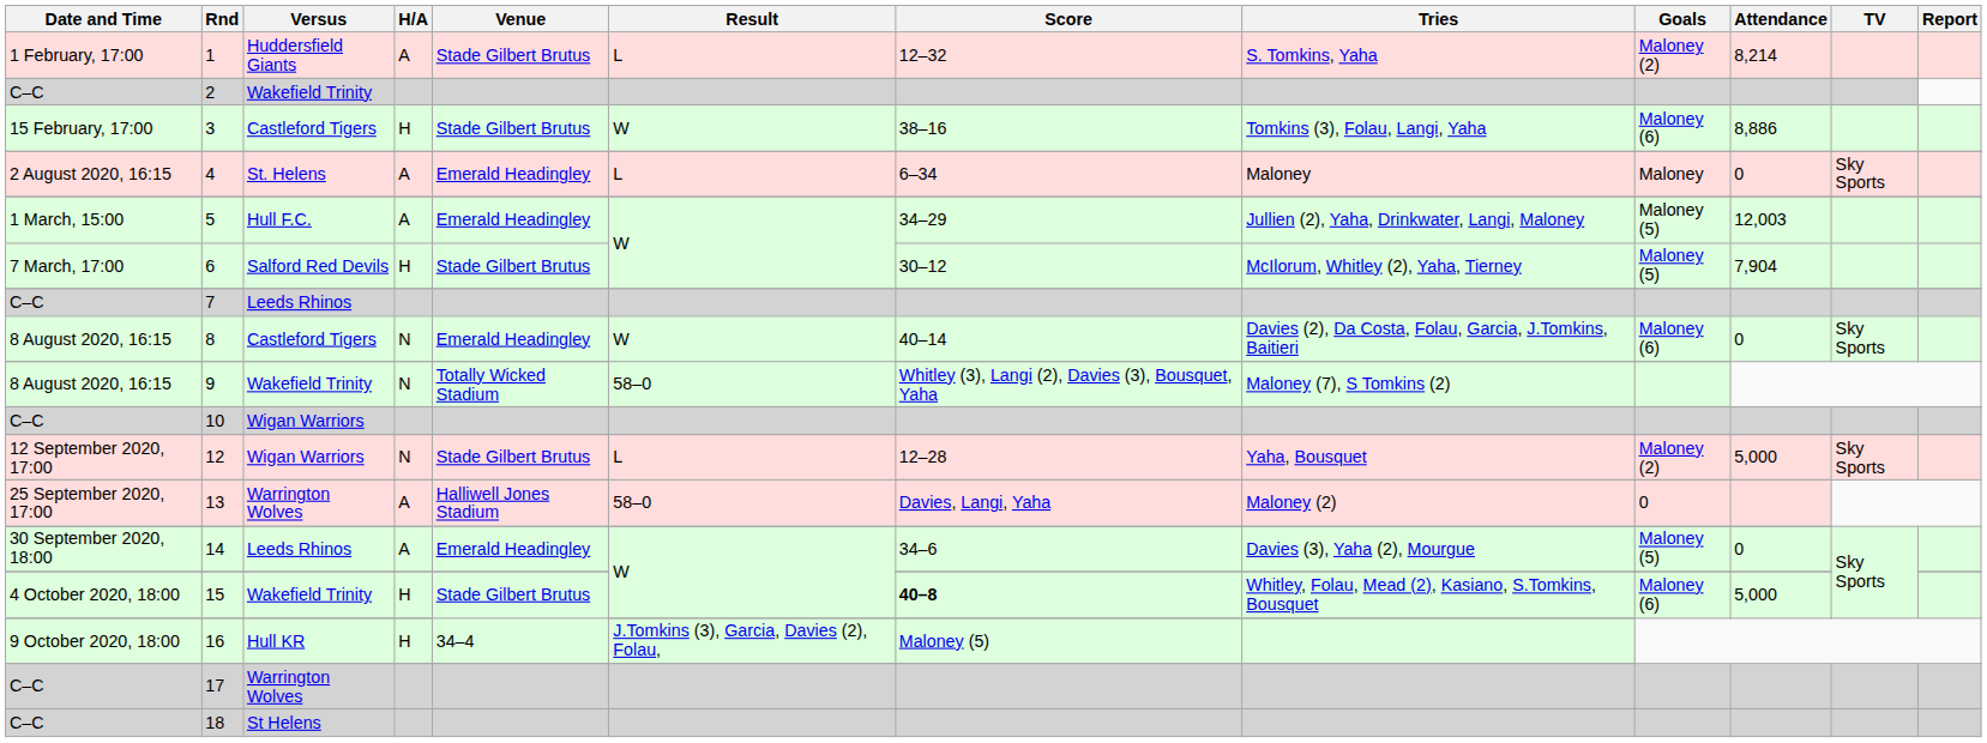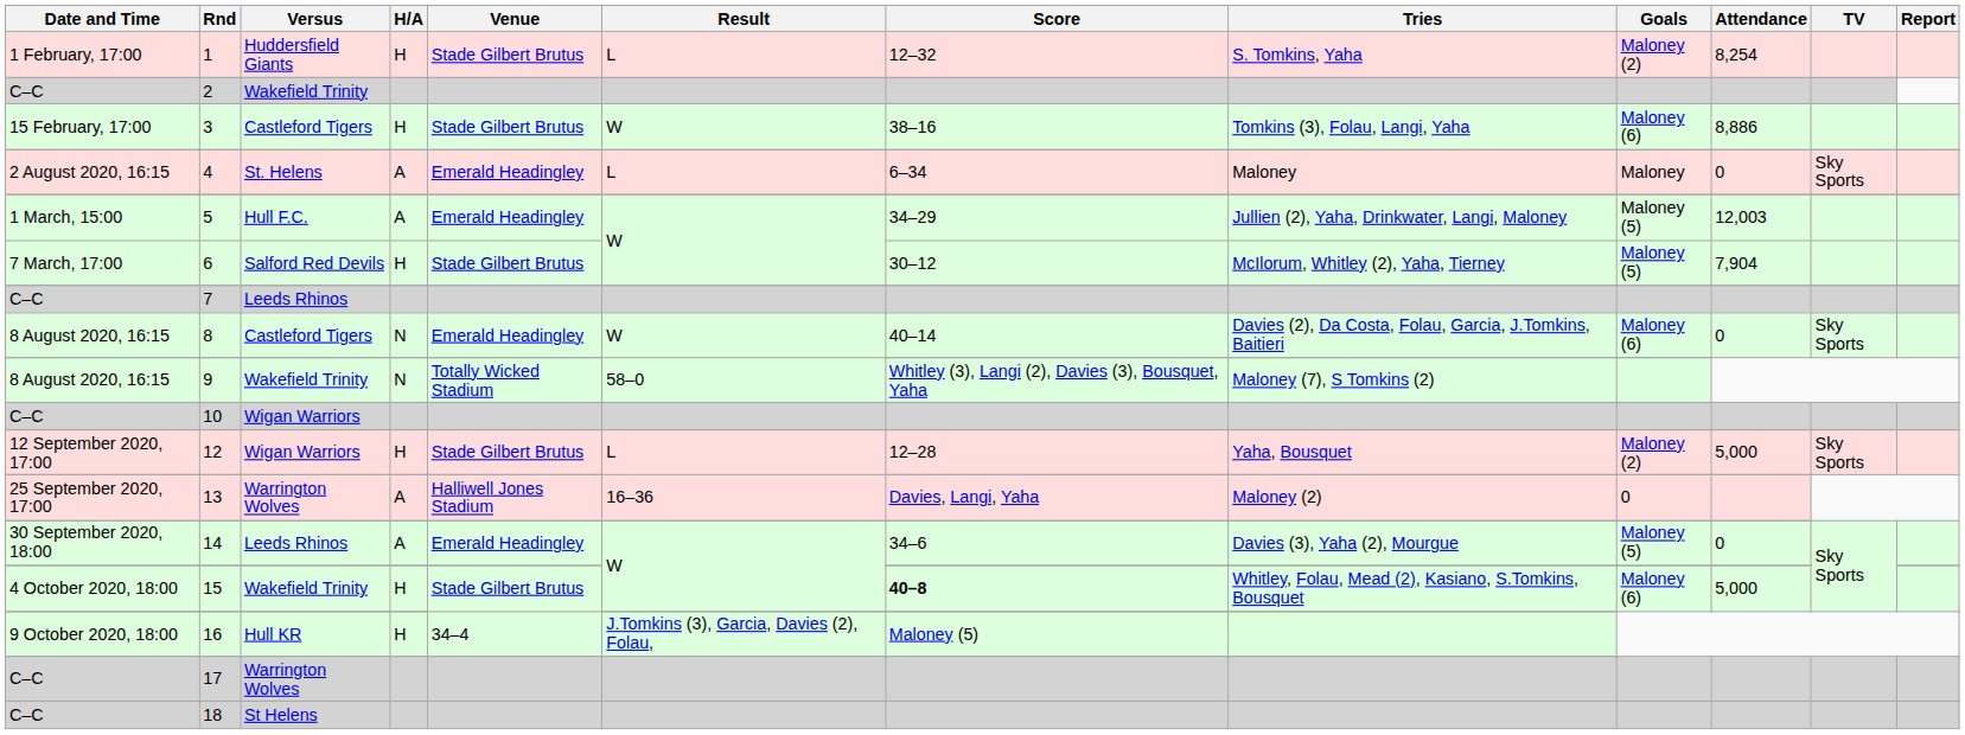 <table class="wikitable" style="font-size:85%;">
 <tr>
 <th>Date and Time</th>
 <th>Rnd</th>
 <th>Versus</th>
 <th>H/A</th>
 <th>Venue</th>
 <th>Result</th>
 <th>Score</th>
 <th>Tries</th>
 <th>Goals</th>
 <th>Attendance</th>
 <th>TV</th>
 <th>Report</th>
 </tr>
 <tr style="background:#ffdddd;" width=20 | >
 <td>1 February, 17:00</td>
 <td>1</td>
 <td> <a href='#'>Huddersfield Giants</a></td>
-<td>A</td>
+<td>H</td>
 <td><a href='#'>Stade Gilbert Brutus</a></td>
 <td>L</td>
 <td>12–32</td>
 <td><a href='#'>S. Tomkins</a>, <a href='#'>Yaha</a></td>
 <td><a href='#'>Maloney</a> (2)</td>
-<td>8,214</td>
+<td>8,254</td>
 <td></td>
 <td></td>
 </tr>
 <tr>
 </tr>
 <tr style="background:lightgrey;" width=20 | >
 <td>C–C</td>
 <td>2</td>
 <td> <a href='#'>Wakefield Trinity</a></td>
 <td></td>
 <td></td>
 <td></td>
 <td></td>
 <td></td>
 <td></td>
 <td></td>
 <td></td>
 </tr>
 <tr style="background:#ddffdd;" width=20 | >
 <td>15 February, 17:00</td>
 <td>3</td>
 <td> <a href='#'>Castleford Tigers</a></td>
 <td>H</td>
 <td><a href='#'>Stade Gilbert Brutus</a></td>
 <td>W</td>
 <td>38–16</td>
 <td><a href='#'>Tomkins</a> (3), <a href='#'>Folau</a>, <a href='#'>Langi</a>, <a href='#'>Yaha</a></td>
 <td><a href='#'>Maloney</a> (6)</td>
 <td>8,886</td>
 <td></td>
 <td></td>
 </tr>
 <tr>
 </tr>
 <tr style="background:#ffdddd;" width=20 | >
 <td>2 August 2020, 16:15</td>
 <td>4</td>
 <td> <a href='#'>St. Helens</a></td>
 <td>A</td>
 <td><a href='#'>Emerald Headingley</a></td>
 <td>L</td>
 <td>6–34</td>
 <td>Maloney</td>
 <td>Maloney</td>
 <td>0</td>
 <td>Sky Sports</td>
 <td></td>
 </tr>
 <tr>
 </tr>
 <tr style="background:#ddffdd;" width=20 | >
 <td>1 March, 15:00</td>
 <td>5</td>
 <td> <a href='#'>Hull F.C.</a></td>
 <td>A</td>
 <td><a href='#'>Emerald Headingley</a></td>
 <td rowspan=2>W</td>
 <td>34–29</td>
 <td><a href='#'>Jullien</a> (2), <a href='#'>Yaha</a>, <a href='#'>Drinkwater</a>, <a href='#'>Langi</a>, <a href='#'>Maloney</a></td>
 <td>Maloney (5)</td>
 <td>12,003</td>
 <td></td>
 <td></td>
 </tr>
 <tr style="background:#ddffdd;" width=20 | >
 <td>7 March, 17:00</td>
 <td>6</td>
 <td> <a href='#'>Salford Red Devils</a></td>
 <td>H</td>
 <td><a href='#'>Stade Gilbert Brutus</a></td>
 <td>30–12</td>
 <td><a href='#'>McIlorum</a>, <a href='#'>Whitley</a> (2), <a href='#'>Yaha</a>, <a href='#'>Tierney</a></td>
 <td><a href='#'>Maloney</a> (5)</td>
 <td>7,904</td>
 <td></td>
 <td></td>
 </tr>
 <tr>
 </tr>
 <tr style="background:lightgrey;" width=20 | >
 <td>C–C</td>
 <td>7</td>
 <td> <a href='#'>Leeds Rhinos</a></td>
 <td></td>
 <td></td>
 <td></td>
 <td></td>
 <td></td>
 <td></td>
 <td></td>
 <td></td>
 <td></td>
 </tr>
 <tr style="background:#ddffdd;" width=20 | >
 <td>8 August 2020, 16:15</td>
 <td>8</td>
 <td> <a href='#'>Castleford Tigers</a></td>
 <td>N</td>
 <td><a href='#'>Emerald Headingley</a></td>
 <td rowspan=2>W</td>
 <td>40–14</td>
 <td><a href='#'>Davies</a> (2), <a href='#'>Da Costa</a>, <a href='#'>Folau</a>, <a href='#'>Garcia</a>, <a href='#'>J.Tomkins</a>, <a href='#'>Baitieri</a></td>
 <td><a href='#'>Maloney</a> (6)</td>
 <td rowspan=2>0</td>
 <td rowspan=2>Sky Sports</td>
 <td></td>
 </tr>
 <tr>
 </tr>
 <tr style="background:#ddffdd;" width=20 | >
 <td>8 August 2020, 16:15</td>
 <td>9</td>
 <td> <a href='#'>Wakefield Trinity</a></td>
 <td>N</td>
 <td><a href='#'>Totally Wicked Stadium</a></td>
 <td>58–0</td>
 <td><a href='#'>Whitley</a> (3), <a href='#'>Langi</a> (2), <a href='#'>Davies</a> (3), <a href='#'>Bousquet</a>, <a href='#'>Yaha</a></td>
 <td><a href='#'>Maloney</a> (7), <a href='#'>S Tomkins</a> (2)</td>
 <td></td>
 </tr>
 <tr>
 </tr>
 <tr style="background:lightgrey;" width=20 | >
 <td>C–C</td>
 <td>10</td>
 <td> <a href='#'>Wigan Warriors</a></td>
 <td></td>
 <td></td>
 <td></td>
 <td></td>
 <td></td>
 <td></td>
 <td></td>
 <td></td>
 <td></td>
 </tr>
 <tr>
 </tr>
 <tr style="background:#ffdddd;" width=20 | >
 <td>12 September 2020, 17:00</td>
 <td>12</td>
 <td> <a href='#'>Wigan Warriors</a></td>
-<td>N</td>
+<td>H</td>
 <td><a href='#'>Stade Gilbert Brutus</a></td>
 <td rowspan=2>L</td>
 <td>12–28</td>
 <td><a href='#'>Yaha</a>, <a href='#'>Bousquet</a></td>
 <td><a href='#'>Maloney</a> (2)</td>
 <td>5,000</td>
 <td rowspan=2>Sky Sports</td>
 <td></td>
 </tr>
 <tr>
 </tr>
 <tr style="background:#ffdddd;" width=20 | >
 <td>25 September 2020, 17:00</td>
 <td>13</td>
 <td> <a href='#'>Warrington Wolves</a></td>
 <td>A</td>
 <td><a href='#'>Halliwell Jones Stadium</a></td>
-<td>58–0</td>
+<td>16–36</td>
 <td><a href='#'>Davies</a>, <a href='#'>Langi</a>, <a href='#'>Yaha</a></td>
 <td><a href='#'>Maloney</a> (2)</td>
 <td>0</td>
 <td></td>
 </tr>
 <tr>
 </tr>
 <tr style="background:#ddffdd;" width=20 | >
 <td>30 September 2020, 18:00</td>
 <td>14</td>
 <td> <a href='#'>Leeds Rhinos</a></td>
 <td>A</td>
 <td><a href='#'>Emerald Headingley</a></td>
 <td rowspan=3>W</td>
 <td>34–6</td>
 <td><a href='#'>Davies</a> (3), <a href='#'>Yaha</a> (2), <a href='#'>Mourgue</a></td>
 <td><a href='#'>Maloney</a> (5)</td>
 <td>0</td>
 <td rowspan=3>Sky Sports</td>
 <td></td>
 </tr>
 <tr>
 </tr>
 <tr style="background:#ddffdd;" width=20 | >
 <td>4 October 2020, 18:00</td>
 <td>15</td>
 <td> <a href='#'>Wakefield Trinity</a></td>
 <td>H</td>
 <td rowspan=2><a href='#'>Stade Gilbert Brutus</a></td>
 <td><strong>40–8</strong></td>
 <td><a href='#'>Whitley</a>, <a href='#'>Folau</a>, <a href='#'>Mead (2)</a>, <a href='#'>Kasiano</a>, <a href='#'>S.Tomkins</a>, <a href='#'>Bousquet</a></td>
 <td><a href='#'>Maloney</a> (6)</td>
 <td rowspan=2>5,000 </td>
 <td></td>
 </tr>
 <tr>
 </tr>
 <tr style="background:#ddffdd;" width=20 | >
 <td>9 October 2020, 18:00</td>
 <td>16</td>
 <td> <a href='#'>Hull KR</a></td>
 <td>H</td>
 <td>34–4</td>
 <td><a href='#'>J.Tomkins</a> (3), <a href='#'>Garcia</a>, <a href='#'>Davies</a> (2), <a href='#'>Folau</a>,</td>
 <td><a href='#'>Maloney</a> (5)</td>
 <td></td>
 </tr>
 <tr>
 </tr>
 <tr style="background:lightgrey;" width=20 | >
 <td>C–C</td>
 <td>17</td>
 <td> <a href='#'>Warrington Wolves</a></td>
 <td></td>
 <td></td>
 <td></td>
 <td></td>
 <td></td>
 <td></td>
 <td></td>
 <td></td>
 <td></td>
 </tr>
 <tr>
 </tr>
 <tr style="background:lightgrey;" width=20 | >
 <td>C–C</td>
 <td>18</td>
 <td> <a href='#'>St Helens</a></td>
 <td></td>
 <td></td>
 <td></td>
 <td></td>
 <td></td>
 <td></td>
 <td></td>
 <td></td>
 <td></td>
 </tr>
 </table>
